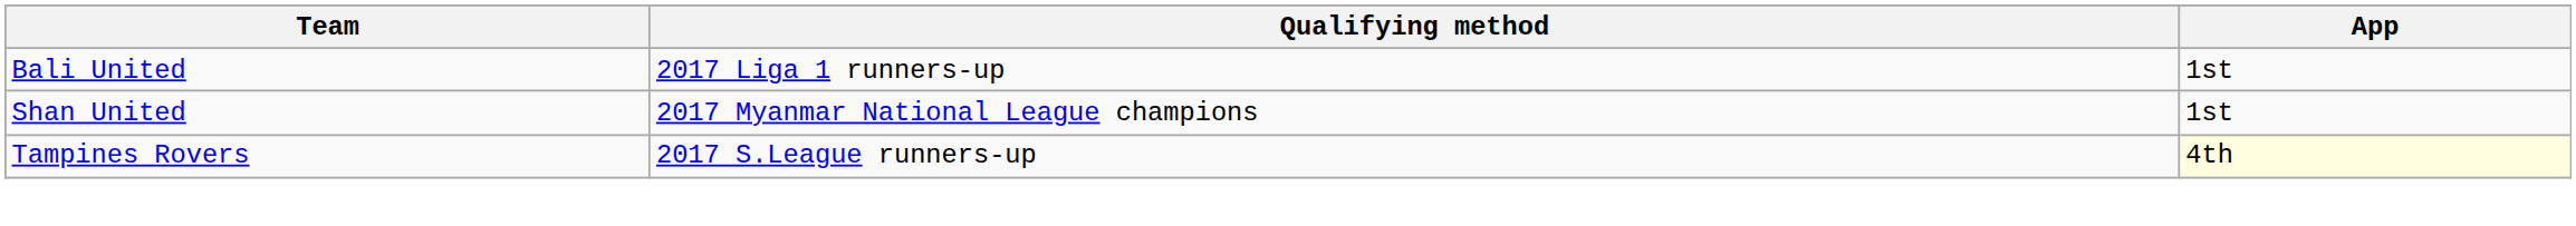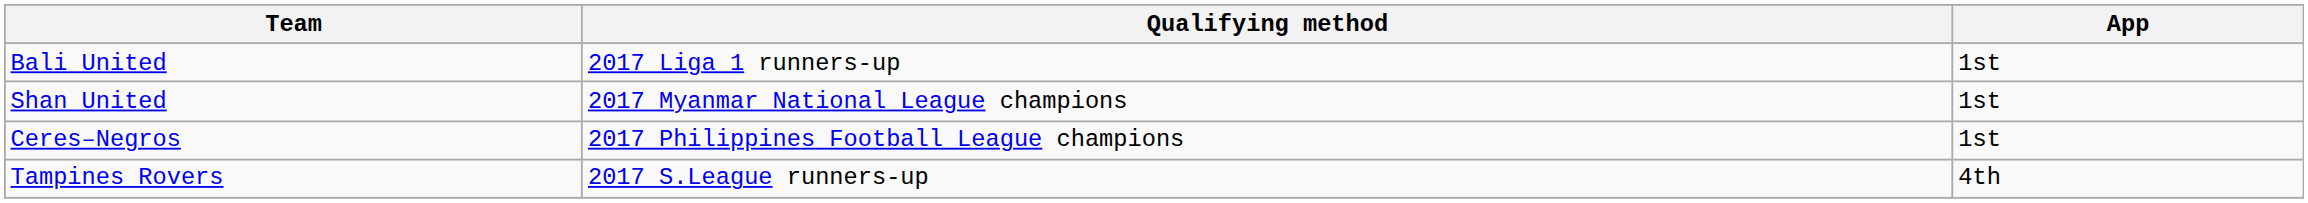 <table class="wikitable" style="table-layout:fixed;width:100%;">
 <tr>
 <th width=25%>Team</th>
 <th width=60%>Qualifying method</th>
 <th width=15%>App </th>
 </tr>
 <tr>
 <td> <a href='#'>Bali United</a></td>
 <td><a href='#'>2017 Liga 1</a> runners-up</td>
 <td>1st</td>
 </tr>
 <tr>
 <td> <a href='#'>Shan United</a></td>
 <td><a href='#'>2017 Myanmar National League</a> champions</td>
 <td>1st</td>
 </tr>
 <tr>
+<td> <a href='#'>Ceres–Negros</a></td>
+<td><a href='#'>2017 Philippines Football League</a> champions</td>
+<td>1st</td>
+</tr>
+<tr>
 <td> <a href='#'>Tampines Rovers</a></td>
 <td><a href='#'>2017 S.League</a> runners-up</td>
-<td style="background: lightyellow;">4th </td>
+<td>4th </td>
 </tr>
 </table>
